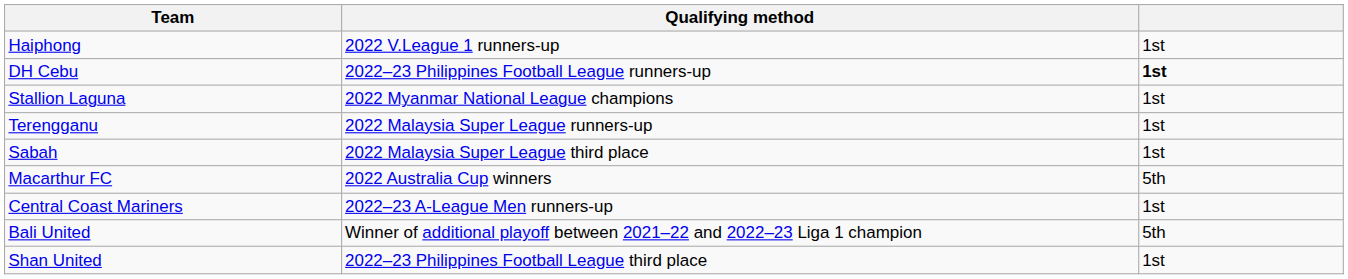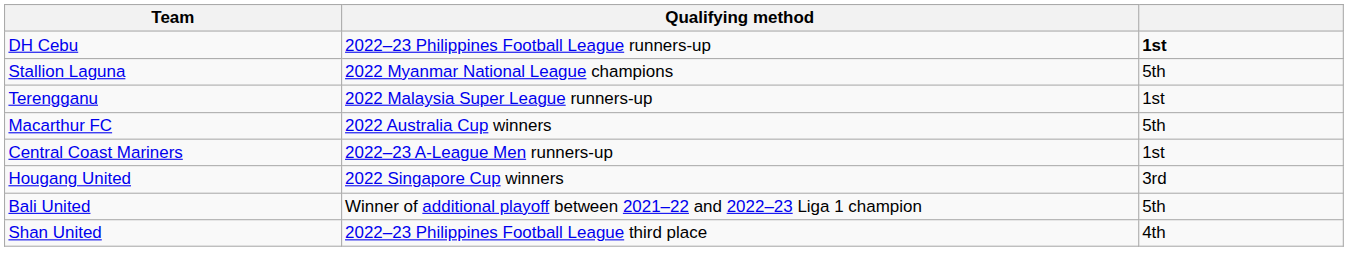 <table class="wikitable" style="table-layout:fixed;width:100%;">
 <tr>
 <th width=25%>Team</th>
 <th width=60%>Qualifying method</th>
 <th width=15%> </th>
-</tr>
-<tr>
-<td> <a href='#'>Haiphong</a></td>
-<td><a href='#'>2022 V.League 1</a> runners-up</td>
-<td>1st</td>
 </tr>
 <tr>
 <td> <a href='#'>DH Cebu</a></td>
 <td><a href='#'>2022–23 Philippines Football League</a> runners-up</td>
 <td><strong>1st</strong></td>
 </tr>
 <tr>
 <td> <a href='#'>Stallion Laguna</a></td>
 <td><a href='#'>2022 Myanmar National League</a> champions</td>
-<td>1st</td>
+<td>5th </td>
 </tr>
 <tr>
 <td> <a href='#'>Terengganu</a></td>
 <td><a href='#'>2022 Malaysia Super League</a> runners-up</td>
-<td>1st</td>
-</tr>
-<tr>
-<td> <a href='#'>Sabah</a></td>
-<td><a href='#'>2022 Malaysia Super League</a> third place</td>
 <td>1st</td>
 </tr>
 <tr>
 <td> <a href='#'>Macarthur FC</a></td>
 <td><a href='#'>2022 Australia Cup</a> winners</td>
 <td>5th </td>
 </tr>
 <tr>
 <td> <a href='#'>Central Coast Mariners</a></td>
 <td><a href='#'>2022–23 A-League Men</a> runners-up</td>
 <td>1st</td>
 </tr>
 <tr>
+<td> <a href='#'>Hougang United</a></td>
+<td><a href='#'>2022 Singapore Cup</a> winners</td>
+<td>3rd </td>
+</tr>
+<tr>
 <td> <a href='#'>Bali United</a></td>
 <td>Winner of <a href='#'>additional playoff</a> between <a href='#'>2021–22</a> and <a href='#'>2022–23</a> Liga 1 champion</td>
 <td>5th </td>
 </tr>
 <tr>
 <td> <a href='#'>Shan United</a></td>
 <td><a href='#'>2022–23 Philippines Football League</a> third place</td>
-<td>1st</td>
+<td>4th </td>
 </tr>
 </table>
